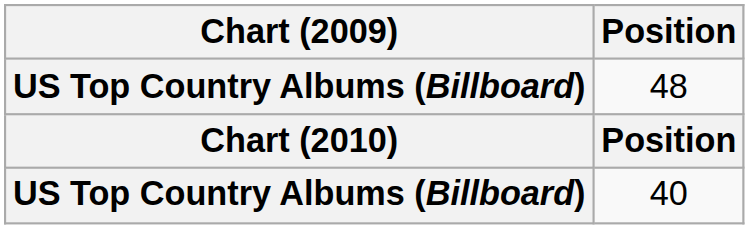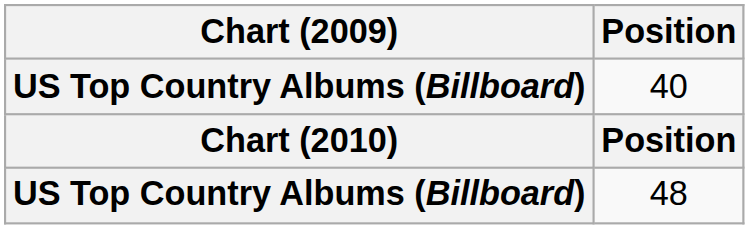 <table class="wikitable plainrowheaders" style="text-align:center">
 <tr>
 <th scope="col">Chart (2009)</th>
 <th scope="col">Position</th>
 </tr>
 <tr>
 <th scope="row">US Top Country Albums (<em>Billboard</em>)</th>
-<td>48</td>
+<td>40</td>
 </tr>
 <tr>
 <th scope="col">Chart (2010)</th>
 <th scope="col">Position</th>
 </tr>
 <tr>
 <th scope="row">US Top Country Albums (<em>Billboard</em>)</th>
-<td>40</td>
+<td>48</td>
 </tr>
 </table>
